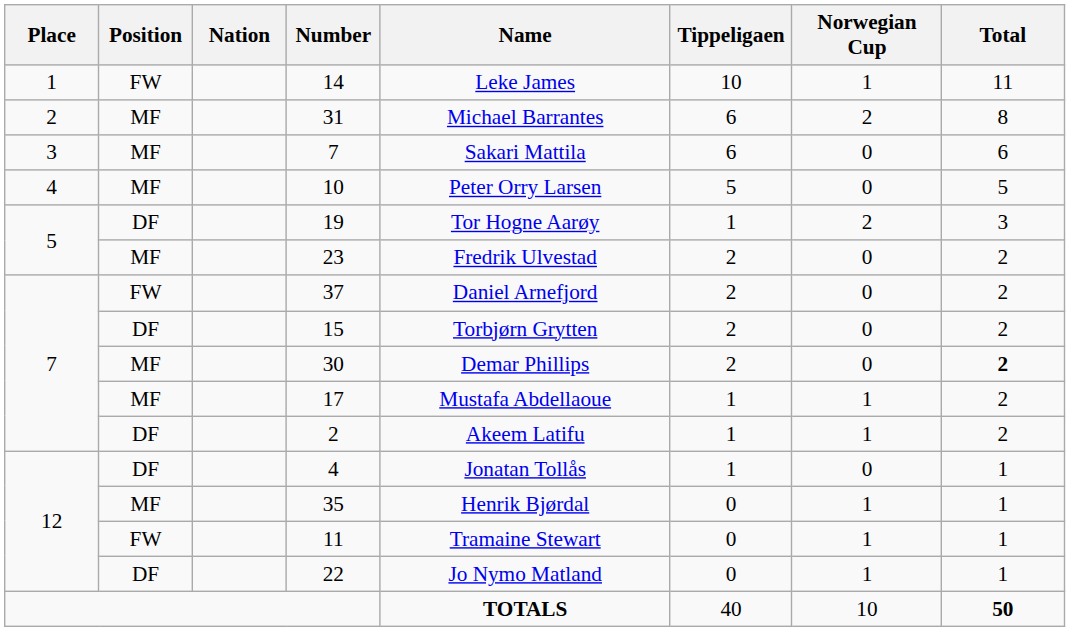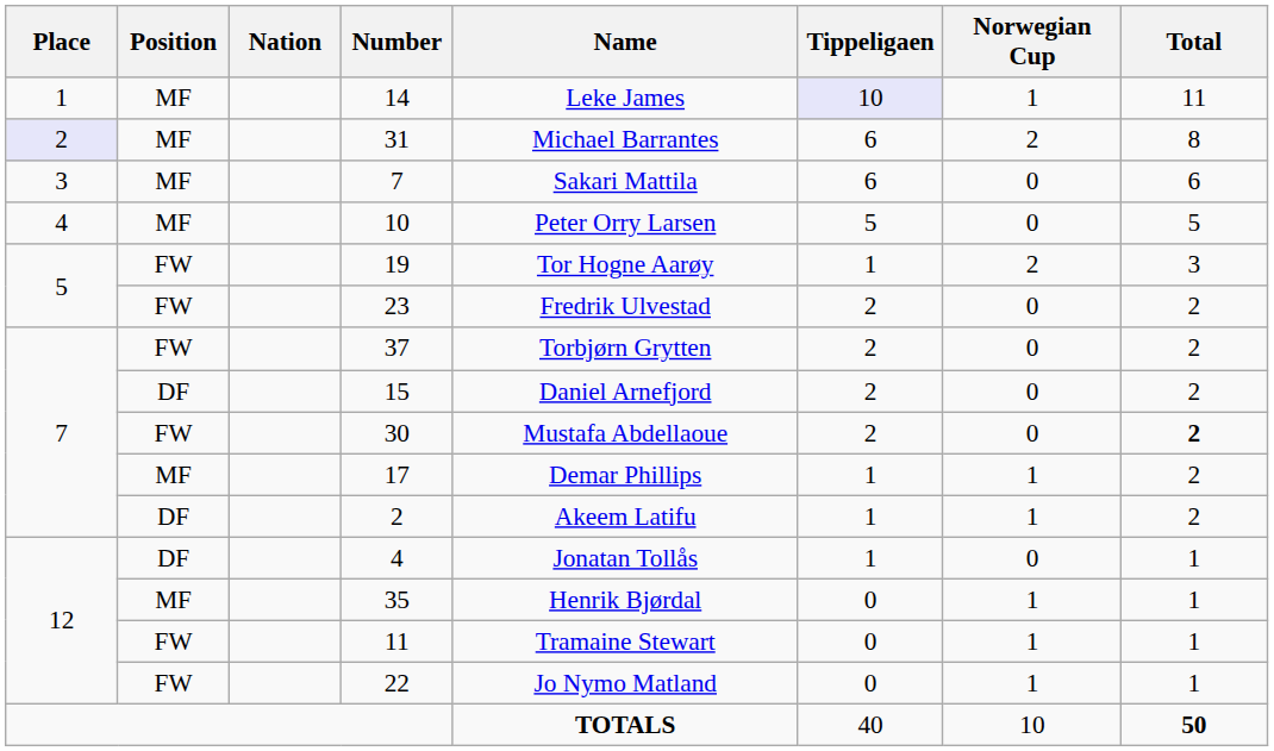 <table class="wikitable" style="font-size: 95%; text-align: center;">
 <tr>
 <th width=60>Place</th>
 <th width=60>Position</th>
 <th width=60>Nation</th>
 <th width=60>Number</th>
 <th width=200>Name</th>
 <th width=80>Tippeligaen</th>
 <th width=100>Norwegian Cup</th>
 <th width=80><strong>Total</strong></th>
 </tr>
 <tr>
 <td>1</td>
-<td>FW</td>
+<td>MF</td>
 <td></td>
 <td>14</td>
 <td><a href='#'>Leke James</a></td>
-<td>10</td>
+<td style="background: lavender;">10</td>
 <td>1</td>
 <td>11</td>
 </tr>
 <tr>
-<td>2</td>
+<td style="background: lavender;">2</td>
 <td>MF</td>
 <td></td>
 <td>31</td>
 <td><a href='#'>Michael Barrantes</a></td>
 <td>6</td>
 <td>2</td>
 <td>8</td>
 </tr>
 <tr>
 <td>3</td>
 <td>MF</td>
 <td></td>
 <td>7</td>
 <td><a href='#'>Sakari Mattila</a></td>
 <td>6</td>
 <td>0</td>
 <td>6</td>
 </tr>
 <tr>
 <td>4</td>
 <td>MF</td>
 <td></td>
 <td>10</td>
 <td><a href='#'>Peter Orry Larsen</a></td>
 <td>5</td>
 <td>0</td>
 <td>5</td>
 </tr>
 <tr>
 <td rowspan=2>5</td>
-<td>DF</td>
+<td>FW</td>
 <td></td>
 <td>19</td>
 <td><a href='#'>Tor Hogne Aarøy</a></td>
 <td>1</td>
 <td>2</td>
 <td>3</td>
 </tr>
 <tr>
-<td>MF</td>
+<td>FW</td>
 <td></td>
 <td>23</td>
 <td><a href='#'>Fredrik Ulvestad</a></td>
 <td>2</td>
 <td>0</td>
 <td>2</td>
 </tr>
 <tr>
 <td rowspan=5>7</td>
 <td>FW</td>
 <td></td>
 <td>37</td>
-<td><a href='#'>Daniel Arnefjord</a></td>
+<td><a href='#'>Torbjørn Grytten</a></td>
 <td>2</td>
 <td>0</td>
 <td>2</td>
 </tr>
 <tr>
 <td>DF</td>
 <td></td>
 <td>15</td>
-<td><a href='#'>Torbjørn Grytten</a></td>
+<td><a href='#'>Daniel Arnefjord</a></td>
 <td>2</td>
 <td>0</td>
 <td>2</td>
 </tr>
 <tr>
-<td>MF</td>
+<td>FW</td>
 <td></td>
 <td>30</td>
-<td><a href='#'>Demar Phillips</a></td>
+<td><a href='#'>Mustafa Abdellaoue</a></td>
 <td>2</td>
 <td>0</td>
 <td><strong>2</strong></td>
 </tr>
 <tr>
 <td>MF</td>
 <td></td>
 <td>17</td>
-<td><a href='#'>Mustafa Abdellaoue</a></td>
+<td><a href='#'>Demar Phillips</a></td>
 <td>1</td>
 <td>1</td>
 <td>2</td>
 </tr>
 <tr>
 <td>DF</td>
 <td></td>
 <td>2</td>
 <td><a href='#'>Akeem Latifu</a></td>
 <td>1</td>
 <td>1</td>
 <td>2</td>
 </tr>
 <tr>
 <td rowspan=4>12</td>
 <td>DF</td>
 <td></td>
 <td>4</td>
 <td><a href='#'>Jonatan Tollås</a></td>
 <td>1</td>
 <td>0</td>
 <td>1</td>
 </tr>
 <tr>
 <td>MF</td>
 <td></td>
 <td>35</td>
 <td><a href='#'>Henrik Bjørdal</a></td>
 <td>0</td>
 <td>1</td>
 <td>1</td>
 </tr>
 <tr>
 <td>FW</td>
 <td></td>
 <td>11</td>
 <td><a href='#'>Tramaine Stewart</a></td>
 <td>0</td>
 <td>1</td>
 <td>1</td>
 </tr>
 <tr>
-<td>DF</td>
+<td>FW</td>
 <td></td>
 <td>22</td>
 <td><a href='#'>Jo Nymo Matland</a></td>
 <td>0</td>
 <td>1</td>
 <td>1</td>
 </tr>
 <tr>
 <td colspan=4></td>
 <td><strong>TOTALS</strong></td>
 <td>40</td>
 <td>10</td>
 <td><strong>50</strong></td>
 </tr>
 </table>
